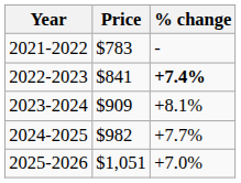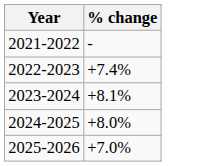 <table class="wikitable">
 <tr>
 <th>Year</th>
-<th>Price</th>
 <th>% change</th>
 </tr>
 <tr>
 <td>2021-2022</td>
-<td>$783</td>
 <td>-</td>
 </tr>
 <tr>
 <td>2022-2023</td>
-<td>$841</td>
-<td><strong>+7.4%</strong></td>
+<td>+7.4%</td>
 </tr>
 <tr>
 <td>2023-2024</td>
-<td>$909</td>
 <td>+8.1%</td>
 </tr>
 <tr>
 <td>2024-2025</td>
-<td>$982</td>
-<td>+7.7%</td>
+<td>+8.0%</td>
 </tr>
 <tr>
 <td>2025-2026</td>
-<td>$1,051</td>
 <td>+7.0%</td>
 </tr>
 </table>
